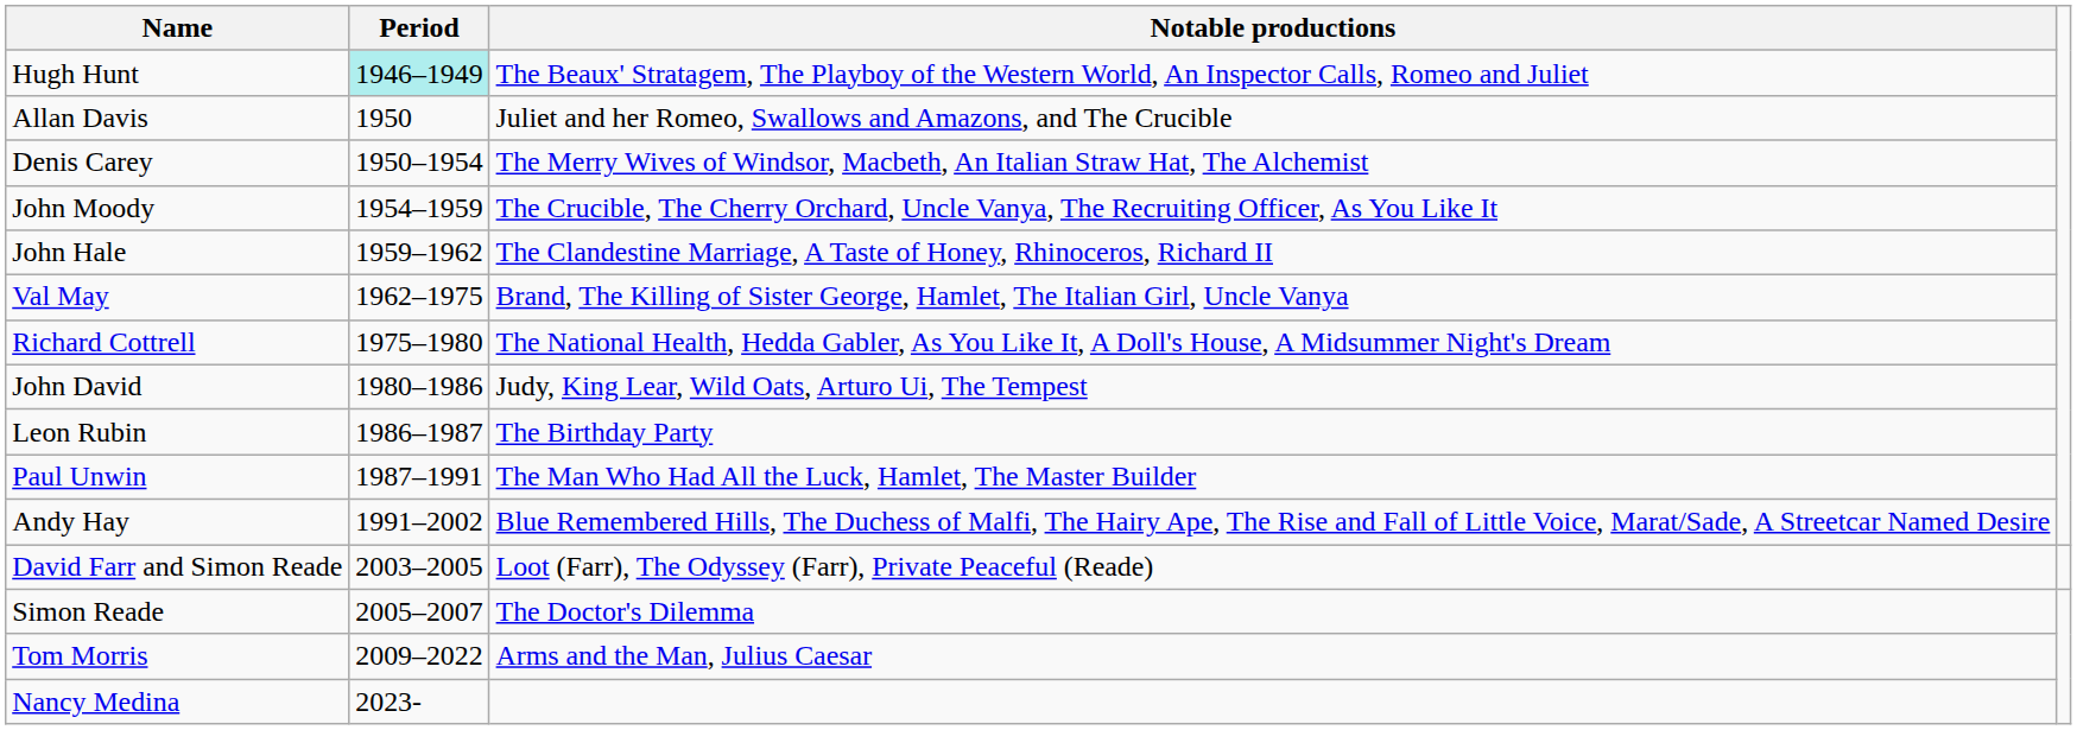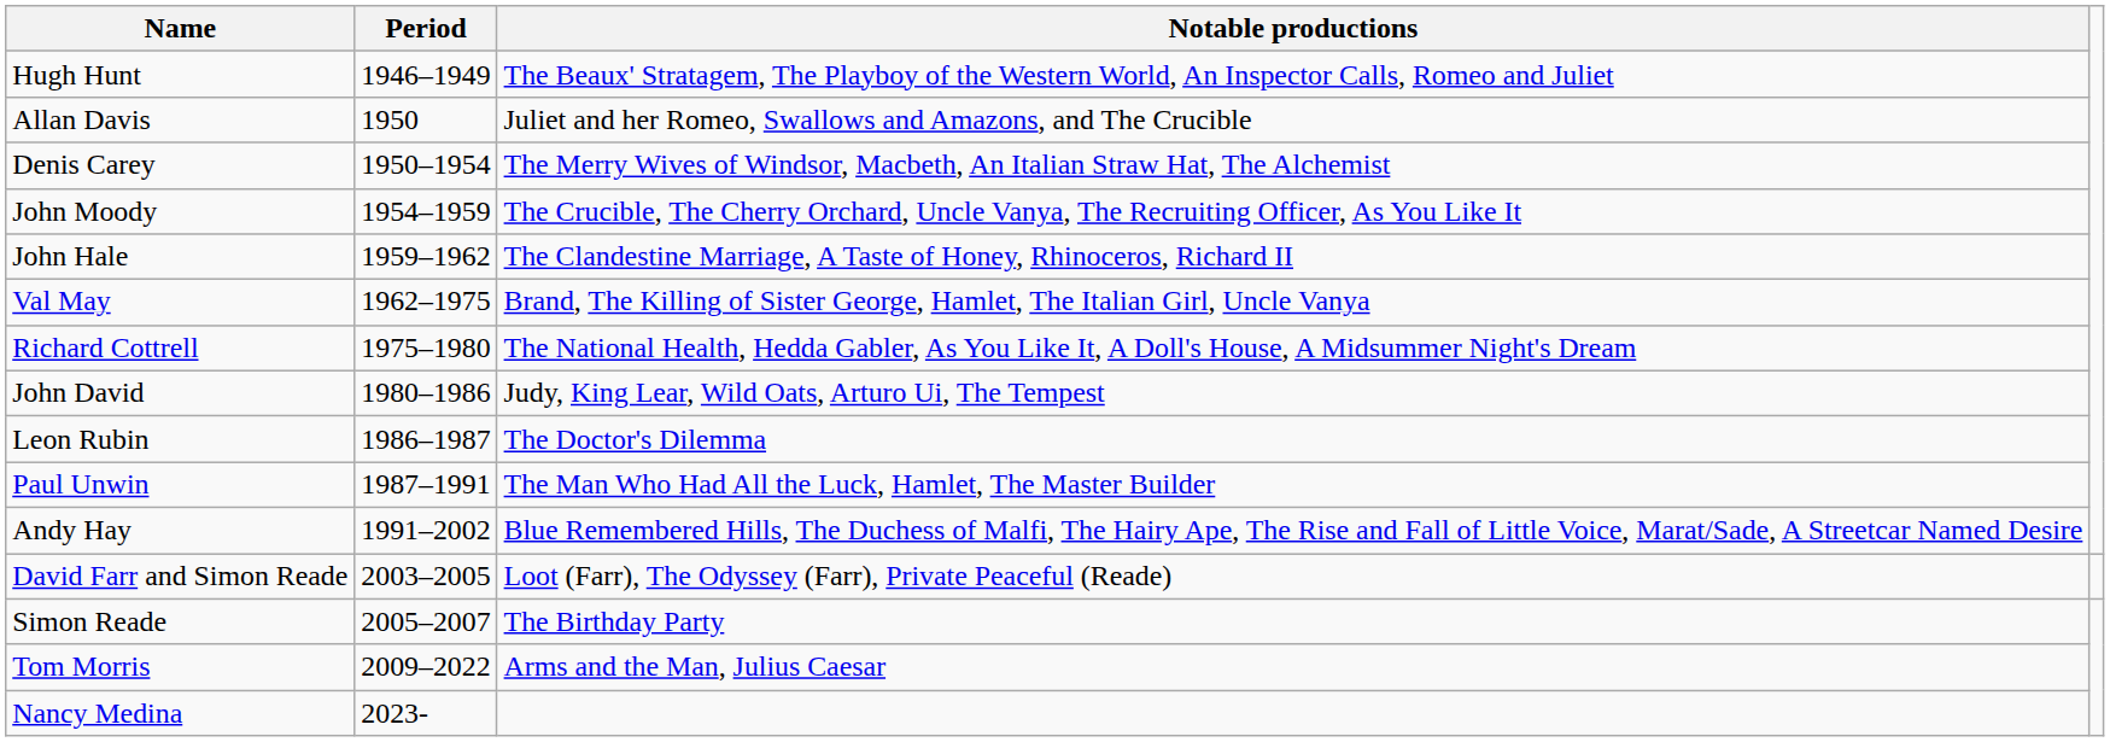 <table class="wikitable">
 <tr>
 <th>Name</th>
 <th>Period</th>
 <th>Notable productions</th>
 </tr>
 <tr>
 <td>Hugh Hunt</td>
-<td style="background: paleturquoise;">1946–1949</td>
+<td>1946–1949</td>
 <td><a href='#'>The Beaux' Stratagem</a>, <a href='#'>The Playboy of the Western World</a>, <a href='#'>An Inspector Calls</a>, <a href='#'>Romeo and Juliet</a></td>
 </tr>
 <tr>
 <td>Allan Davis</td>
 <td>1950</td>
 <td>Juliet and her Romeo, <a href='#'>Swallows and Amazons</a>, and The Crucible</td>
 </tr>
 <tr>
 <td>Denis Carey</td>
 <td>1950–1954</td>
 <td><a href='#'>The Merry Wives of Windsor</a>, <a href='#'>Macbeth</a>, <a href='#'>An Italian Straw Hat</a>, <a href='#'>The Alchemist</a></td>
 </tr>
 <tr>
 <td>John Moody</td>
 <td>1954–1959</td>
 <td><a href='#'>The Crucible</a>, <a href='#'>The Cherry Orchard</a>, <a href='#'>Uncle Vanya</a>, <a href='#'>The Recruiting Officer</a>, <a href='#'>As You Like It</a></td>
 </tr>
 <tr>
 <td>John Hale</td>
 <td>1959–1962</td>
 <td><a href='#'>The Clandestine Marriage</a>, <a href='#'>A Taste of Honey</a>, <a href='#'>Rhinoceros</a>, <a href='#'>Richard II</a></td>
 </tr>
 <tr>
 <td><a href='#'>Val May</a></td>
 <td>1962–1975</td>
 <td><a href='#'>Brand</a>, <a href='#'>The Killing of Sister George</a>, <a href='#'>Hamlet</a>, <a href='#'>The Italian Girl</a>, <a href='#'>Uncle Vanya</a></td>
 </tr>
 <tr>
 <td><a href='#'>Richard Cottrell</a></td>
 <td>1975–1980</td>
 <td><a href='#'>The National Health</a>, <a href='#'>Hedda Gabler</a>, <a href='#'>As You Like It</a>, <a href='#'>A Doll's House</a>, <a href='#'>A Midsummer Night's Dream</a></td>
 </tr>
 <tr>
 <td>John David</td>
 <td>1980–1986</td>
 <td>Judy, <a href='#'>King Lear</a>, <a href='#'>Wild Oats</a>, <a href='#'>Arturo Ui</a>, <a href='#'>The Tempest</a></td>
 </tr>
 <tr>
 <td>Leon Rubin</td>
 <td>1986–1987</td>
-<td><a href='#'>The Birthday Party</a></td>
+<td><a href='#'>The Doctor's Dilemma</a></td>
 </tr>
 <tr>
 <td><a href='#'>Paul Unwin</a></td>
 <td>1987–1991</td>
 <td><a href='#'>The Man Who Had All the Luck</a>, <a href='#'>Hamlet</a>, <a href='#'>The Master Builder</a></td>
 </tr>
 <tr>
 <td>Andy Hay</td>
 <td>1991–2002</td>
 <td><a href='#'>Blue Remembered Hills</a>, <a href='#'>The Duchess of Malfi</a>, <a href='#'>The Hairy Ape</a>, <a href='#'>The Rise and Fall of Little Voice</a>, <a href='#'>Marat/Sade</a>, <a href='#'>A Streetcar Named Desire</a></td>
 </tr>
 <tr>
 <td><a href='#'>David Farr</a> and Simon Reade</td>
 <td>2003–2005</td>
 <td><a href='#'>Loot</a> (Farr), <a href='#'>The Odyssey</a> (Farr), <a href='#'>Private Peaceful</a> (Reade)</td>
 <td></td>
 </tr>
 <tr>
 <td>Simon Reade</td>
 <td>2005–2007</td>
-<td><a href='#'>The Doctor's Dilemma</a></td>
+<td><a href='#'>The Birthday Party</a></td>
 </tr>
 <tr>
 <td><a href='#'>Tom Morris</a></td>
 <td>2009–2022</td>
 <td><a href='#'>Arms and the Man</a>, <a href='#'>Julius Caesar</a></td>
 </tr>
 <tr>
 <td><a href='#'>Nancy Medina</a></td>
 <td>2023-</td>
 <td></td>
 </tr>
 </table>
